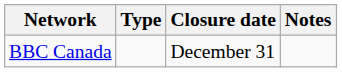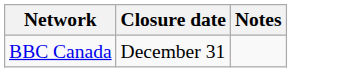 <table class="wikitable">
 <tr>
 <th>Network</th>
-<th>Type</th>
 <th>Closure date</th>
 <th>Notes</th>
 </tr>
 <tr>
 <td><a href='#'>BBC Canada</a></td>
-<td></td>
 <td>December 31</td>
 <td></td>
 </tr>
 </table>
